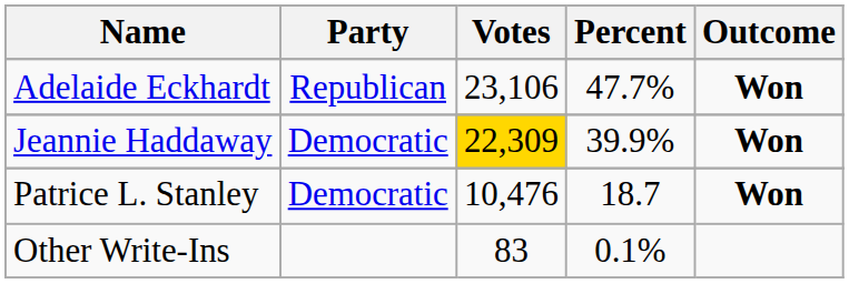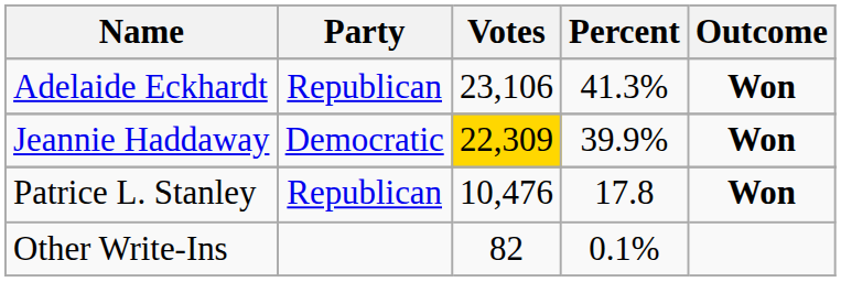 <table class="wikitable" style="text-align:center">
 <tr>
 <th>Name</th>
 <th>Party</th>
 <th>Votes</th>
 <th>Percent</th>
 <th>Outcome</th>
 </tr>
 <tr>
 </tr>
 <tr>
 <td align="left"><a href='#'>Adelaide Eckhardt</a></td>
 <td><a href='#'>Republican</a></td>
 <td>23,106</td>
-<td>47.7%</td>
+<td>41.3%</td>
 <td><strong>Won</strong></td>
 </tr>
 <tr>
 </tr>
 <tr>
 <td align="left"><a href='#'>Jeannie Haddaway</a></td>
 <td><a href='#'>Democratic</a></td>
 <td style="background: gold;">22,309</td>
 <td>39.9%</td>
 <td><strong>Won</strong></td>
 </tr>
 <tr>
 </tr>
 <tr>
 </tr>
 <tr>
 <td align="left">Patrice L. Stanley</td>
-<td><a href='#'>Democratic</a></td>
+<td><a href='#'>Republican</a></td>
 <td>10,476</td>
-<td>18.7</td>
+<td>17.8</td>
 <td><strong>Won</strong></td>
 </tr>
 <tr>
 <td align="left">Other Write-Ins</td>
 <td></td>
-<td>83</td>
+<td>82</td>
 <td>0.1%</td>
 <td></td>
 </tr>
 </table>
